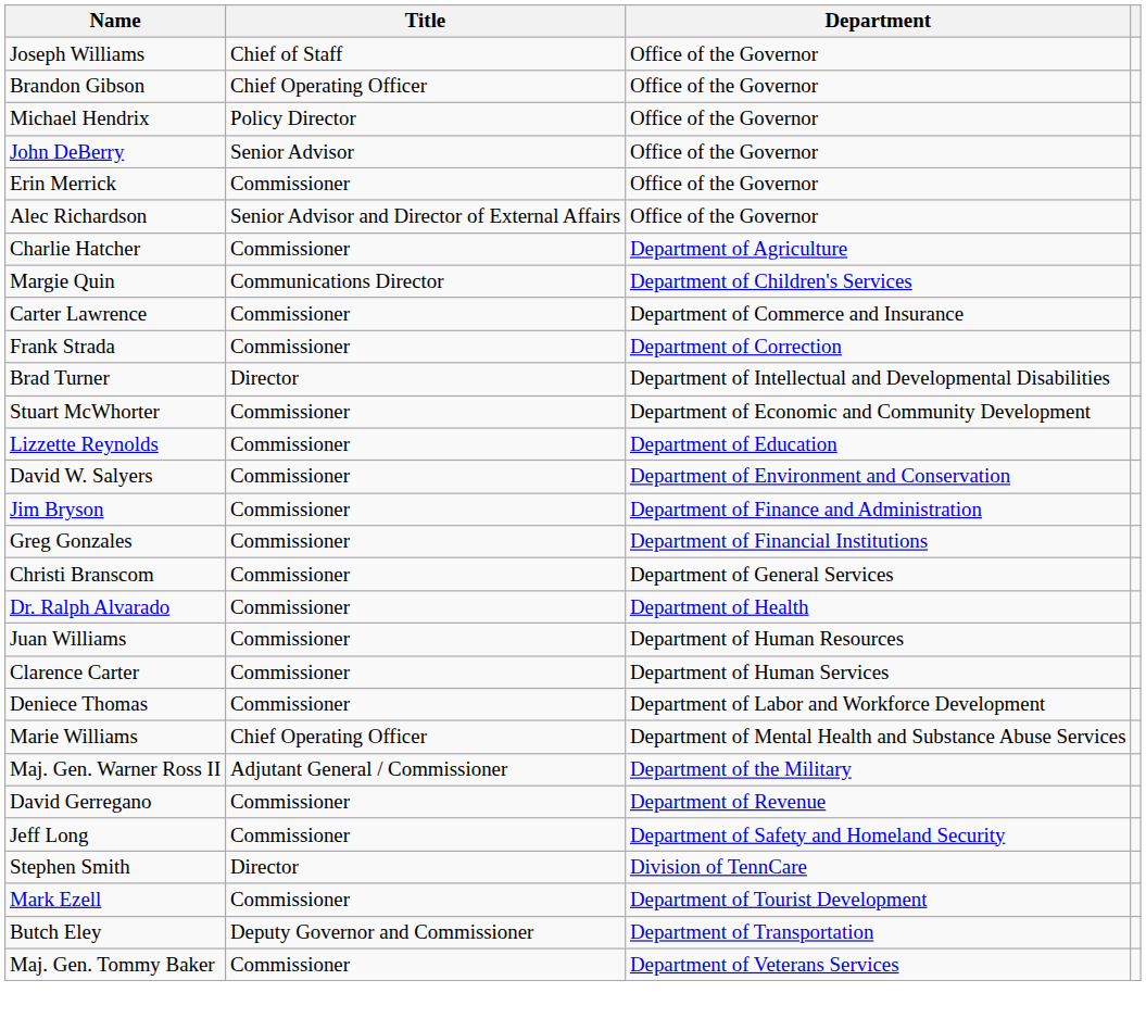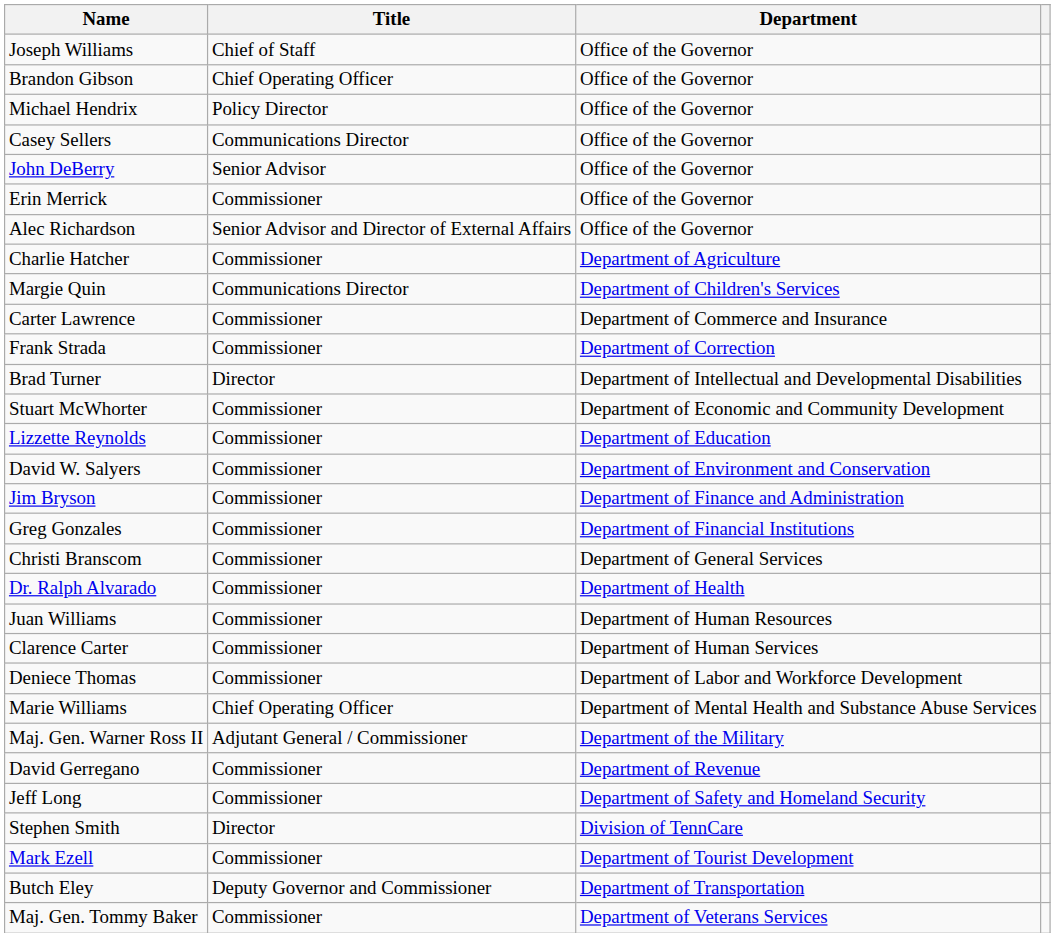 <table class="wikitable">
 <tr>
 <th>Name</th>
 <th>Title</th>
 <th>Department</th>
 <th></th>
 </tr>
 <tr>
 <td>Joseph Williams</td>
 <td>Chief of Staff</td>
 <td>Office of the Governor</td>
 <td></td>
 </tr>
 <tr>
 <td>Brandon Gibson</td>
 <td>Chief Operating Officer</td>
 <td>Office of the Governor</td>
 <td></td>
 </tr>
 <tr>
 <td>Michael Hendrix</td>
 <td>Policy Director</td>
+<td>Office of the Governor</td>
+<td></td>
+</tr>
+<tr>
+<td>Casey Sellers</td>
+<td>Communications Director</td>
 <td>Office of the Governor</td>
 <td></td>
 </tr>
 <tr>
 <td><a href='#'>John DeBerry</a></td>
 <td>Senior Advisor</td>
 <td>Office of the Governor</td>
 <td></td>
 </tr>
 <tr>
 <td>Erin Merrick</td>
 <td>Commissioner</td>
 <td>Office of the Governor</td>
 <td></td>
 </tr>
 <tr>
 <td>Alec Richardson</td>
 <td>Senior Advisor and Director of External Affairs</td>
 <td>Office of the Governor</td>
 <td></td>
 </tr>
 <tr>
 <td>Charlie Hatcher</td>
 <td>Commissioner</td>
 <td><a href='#'>Department of Agriculture</a></td>
 <td></td>
 </tr>
 <tr>
 <td>Margie Quin</td>
 <td>Communications Director</td>
 <td><a href='#'>Department of Children's Services</a></td>
 <td></td>
 </tr>
 <tr>
 <td>Carter Lawrence</td>
 <td>Commissioner</td>
 <td>Department of Commerce and Insurance</td>
 <td></td>
 </tr>
 <tr>
 <td>Frank Strada</td>
 <td>Commissioner</td>
 <td><a href='#'>Department of Correction</a></td>
 <td></td>
 </tr>
 <tr>
 <td>Brad Turner</td>
 <td>Director</td>
 <td>Department of Intellectual and Developmental Disabilities</td>
 <td></td>
 </tr>
 <tr>
 <td>Stuart McWhorter</td>
 <td>Commissioner</td>
 <td>Department of Economic and Community Development</td>
 <td></td>
 </tr>
 <tr>
 <td><a href='#'>Lizzette Reynolds</a></td>
 <td>Commissioner</td>
 <td><a href='#'>Department of Education</a></td>
 <td></td>
 </tr>
 <tr>
 <td>David W. Salyers</td>
 <td>Commissioner</td>
 <td><a href='#'>Department of Environment and Conservation</a></td>
 <td></td>
 </tr>
 <tr>
 <td><a href='#'>Jim Bryson</a></td>
 <td>Commissioner</td>
 <td><a href='#'>Department of Finance and Administration</a></td>
 <td></td>
 </tr>
 <tr>
 <td>Greg Gonzales</td>
 <td>Commissioner</td>
 <td><a href='#'>Department of Financial Institutions</a></td>
 <td></td>
 </tr>
 <tr>
 <td>Christi Branscom</td>
 <td>Commissioner</td>
 <td>Department of General Services</td>
 <td></td>
 </tr>
 <tr>
 <td><a href='#'> Dr. Ralph Alvarado</a></td>
 <td>Commissioner</td>
 <td><a href='#'>Department of Health</a></td>
 <td></td>
 </tr>
 <tr>
 <td>Juan Williams</td>
 <td>Commissioner</td>
 <td>Department of Human Resources</td>
 <td></td>
 </tr>
 <tr>
 <td>Clarence Carter</td>
 <td>Commissioner</td>
 <td>Department of Human Services</td>
 <td></td>
 </tr>
 <tr>
 <td>Deniece Thomas</td>
 <td>Commissioner</td>
 <td>Department of Labor and Workforce Development</td>
 <td></td>
 </tr>
 <tr>
 <td>Marie Williams</td>
 <td>Chief Operating Officer</td>
 <td>Department of Mental Health and Substance Abuse Services</td>
 <td></td>
 </tr>
 <tr>
 <td>Maj. Gen. Warner Ross II</td>
 <td>Adjutant General / Commissioner</td>
 <td><a href='#'>Department of the Military</a></td>
 <td></td>
 </tr>
 <tr>
 <td>David Gerregano</td>
 <td>Commissioner</td>
 <td><a href='#'>Department of Revenue</a></td>
 <td></td>
 </tr>
 <tr>
 <td>Jeff Long</td>
 <td>Commissioner</td>
 <td><a href='#'>Department of Safety and Homeland Security</a></td>
 <td></td>
 </tr>
 <tr>
 <td>Stephen Smith</td>
 <td>Director</td>
 <td><a href='#'>Division of TennCare</a></td>
 <td></td>
 </tr>
 <tr>
 <td><a href='#'>Mark Ezell</a></td>
 <td>Commissioner</td>
 <td><a href='#'>Department of Tourist Development</a></td>
 <td></td>
 </tr>
 <tr>
 <td>Butch Eley</td>
 <td>Deputy Governor and Commissioner</td>
 <td><a href='#'>Department of Transportation</a></td>
 <td></td>
 </tr>
 <tr>
 <td>Maj. Gen. Tommy Baker</td>
 <td>Commissioner</td>
 <td><a href='#'>Department of Veterans Services</a></td>
 <td></td>
 </tr>
 </table>
